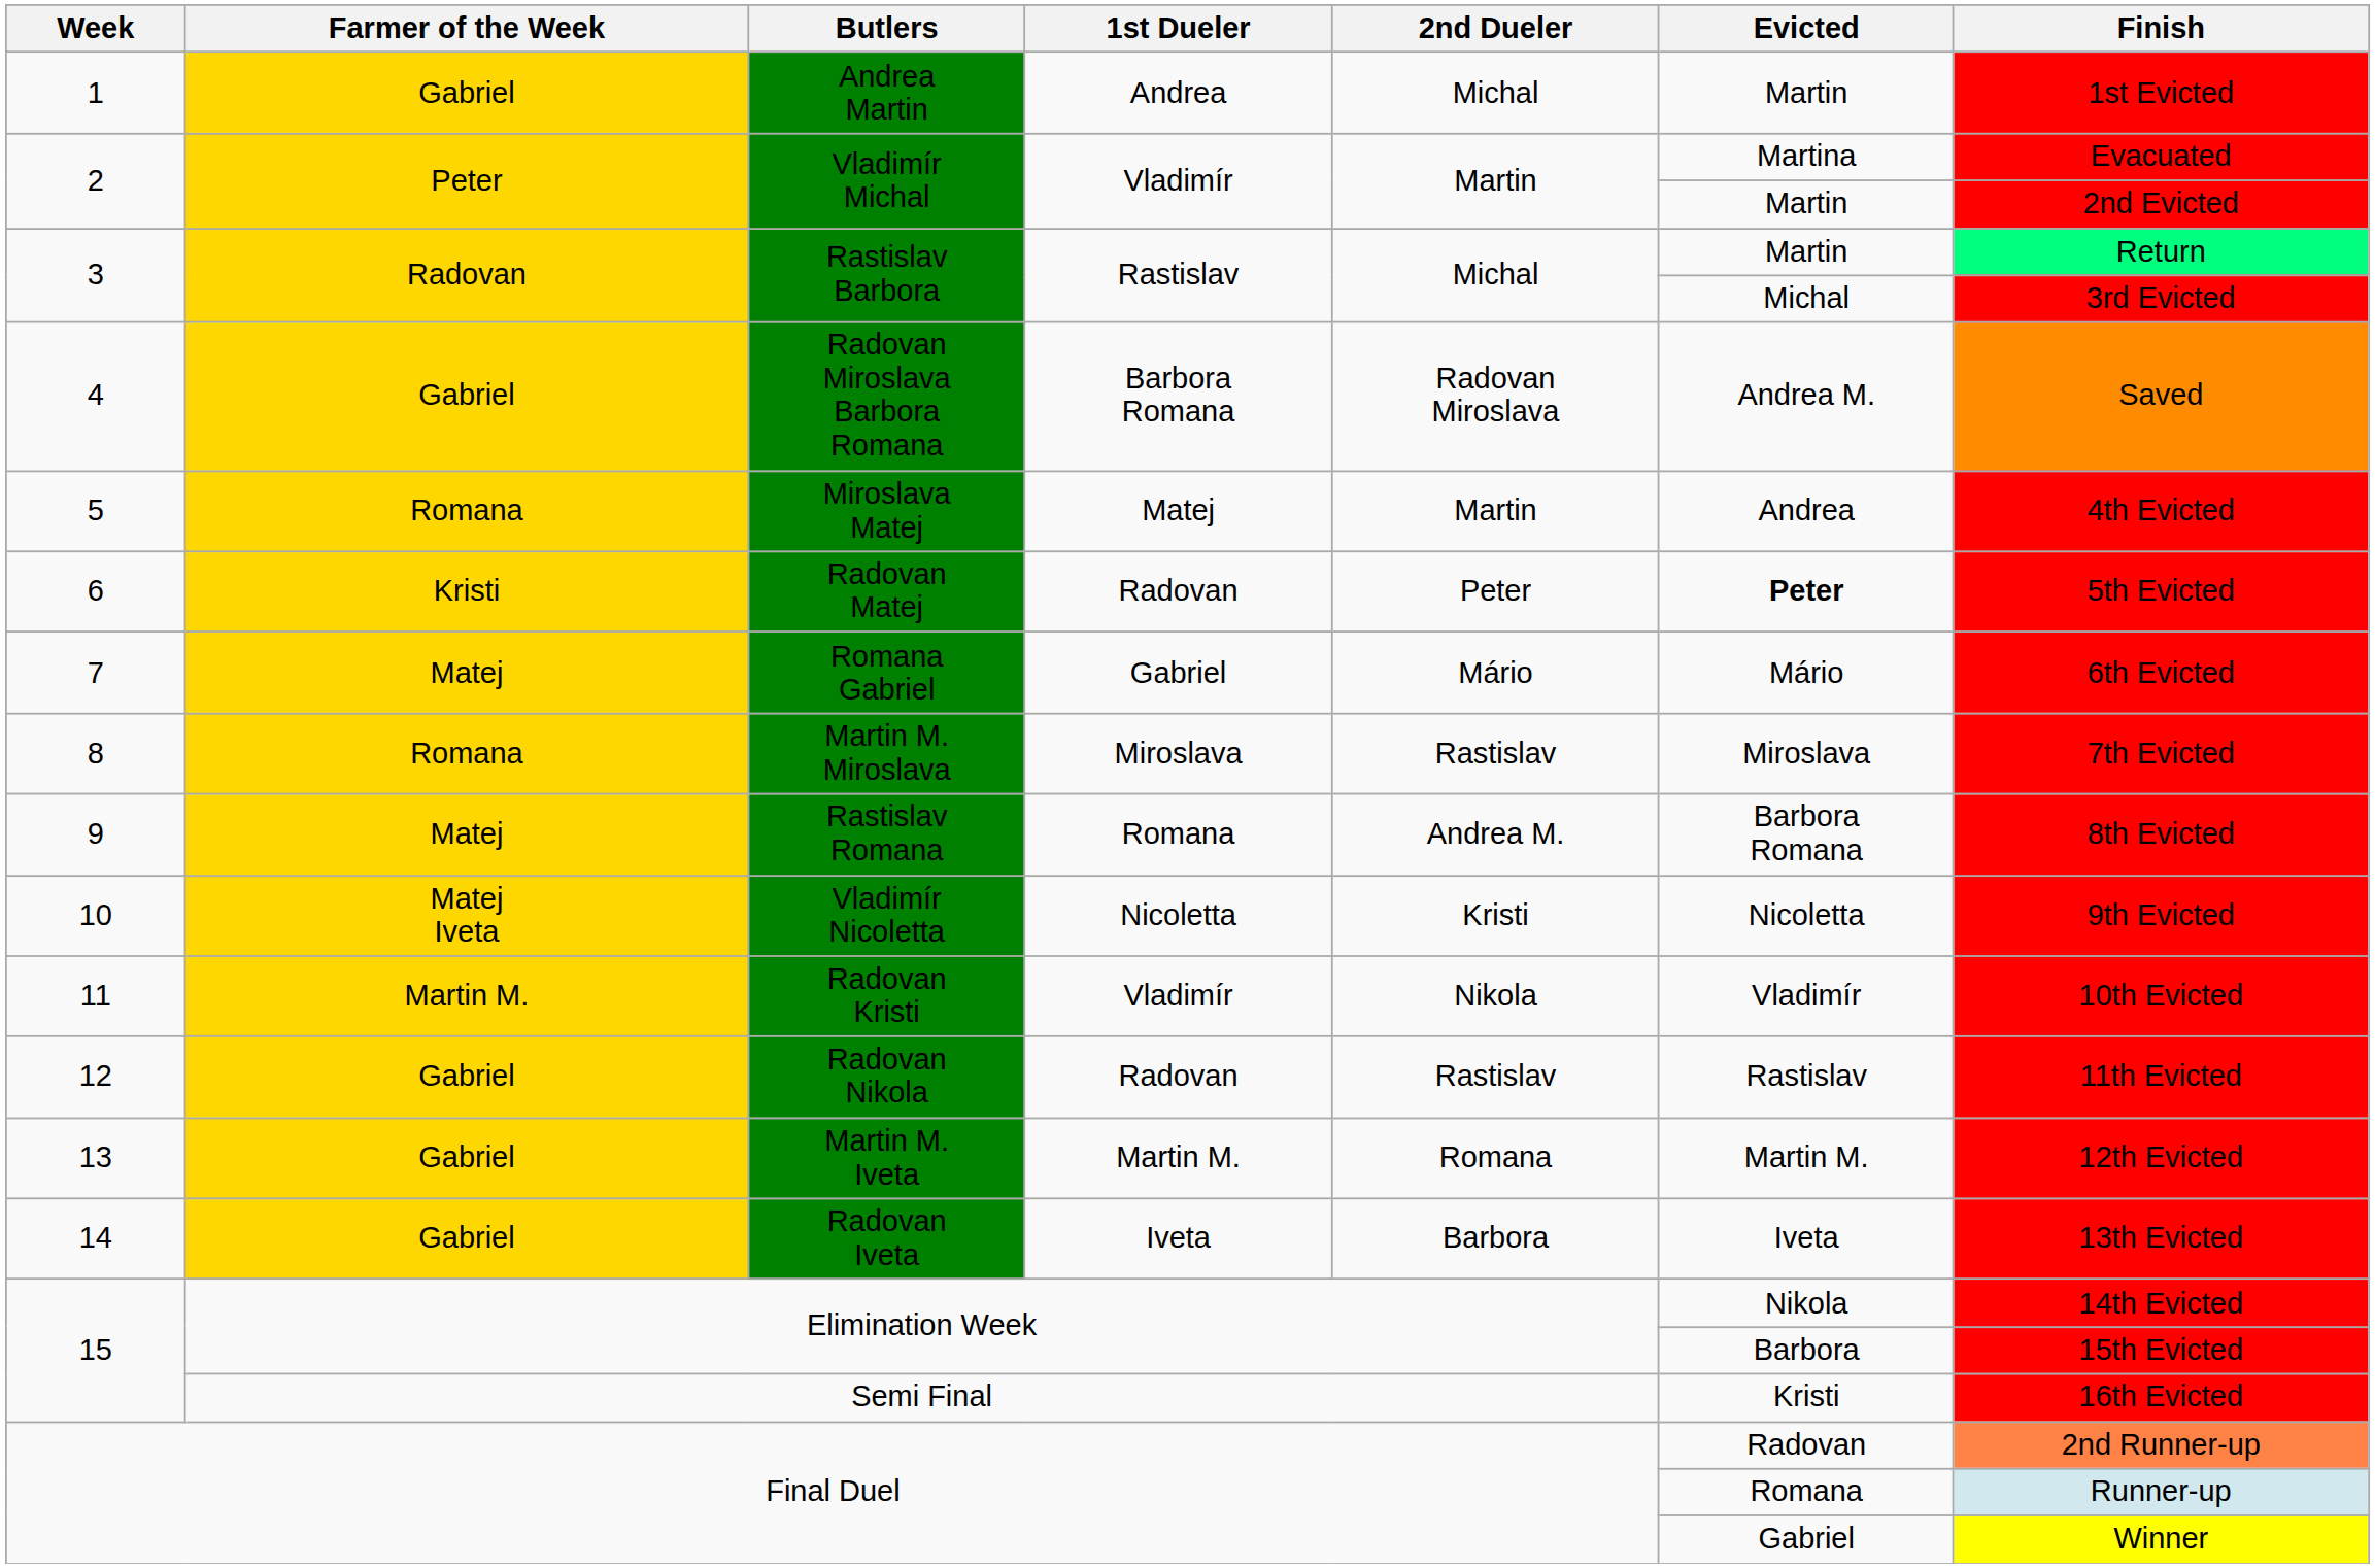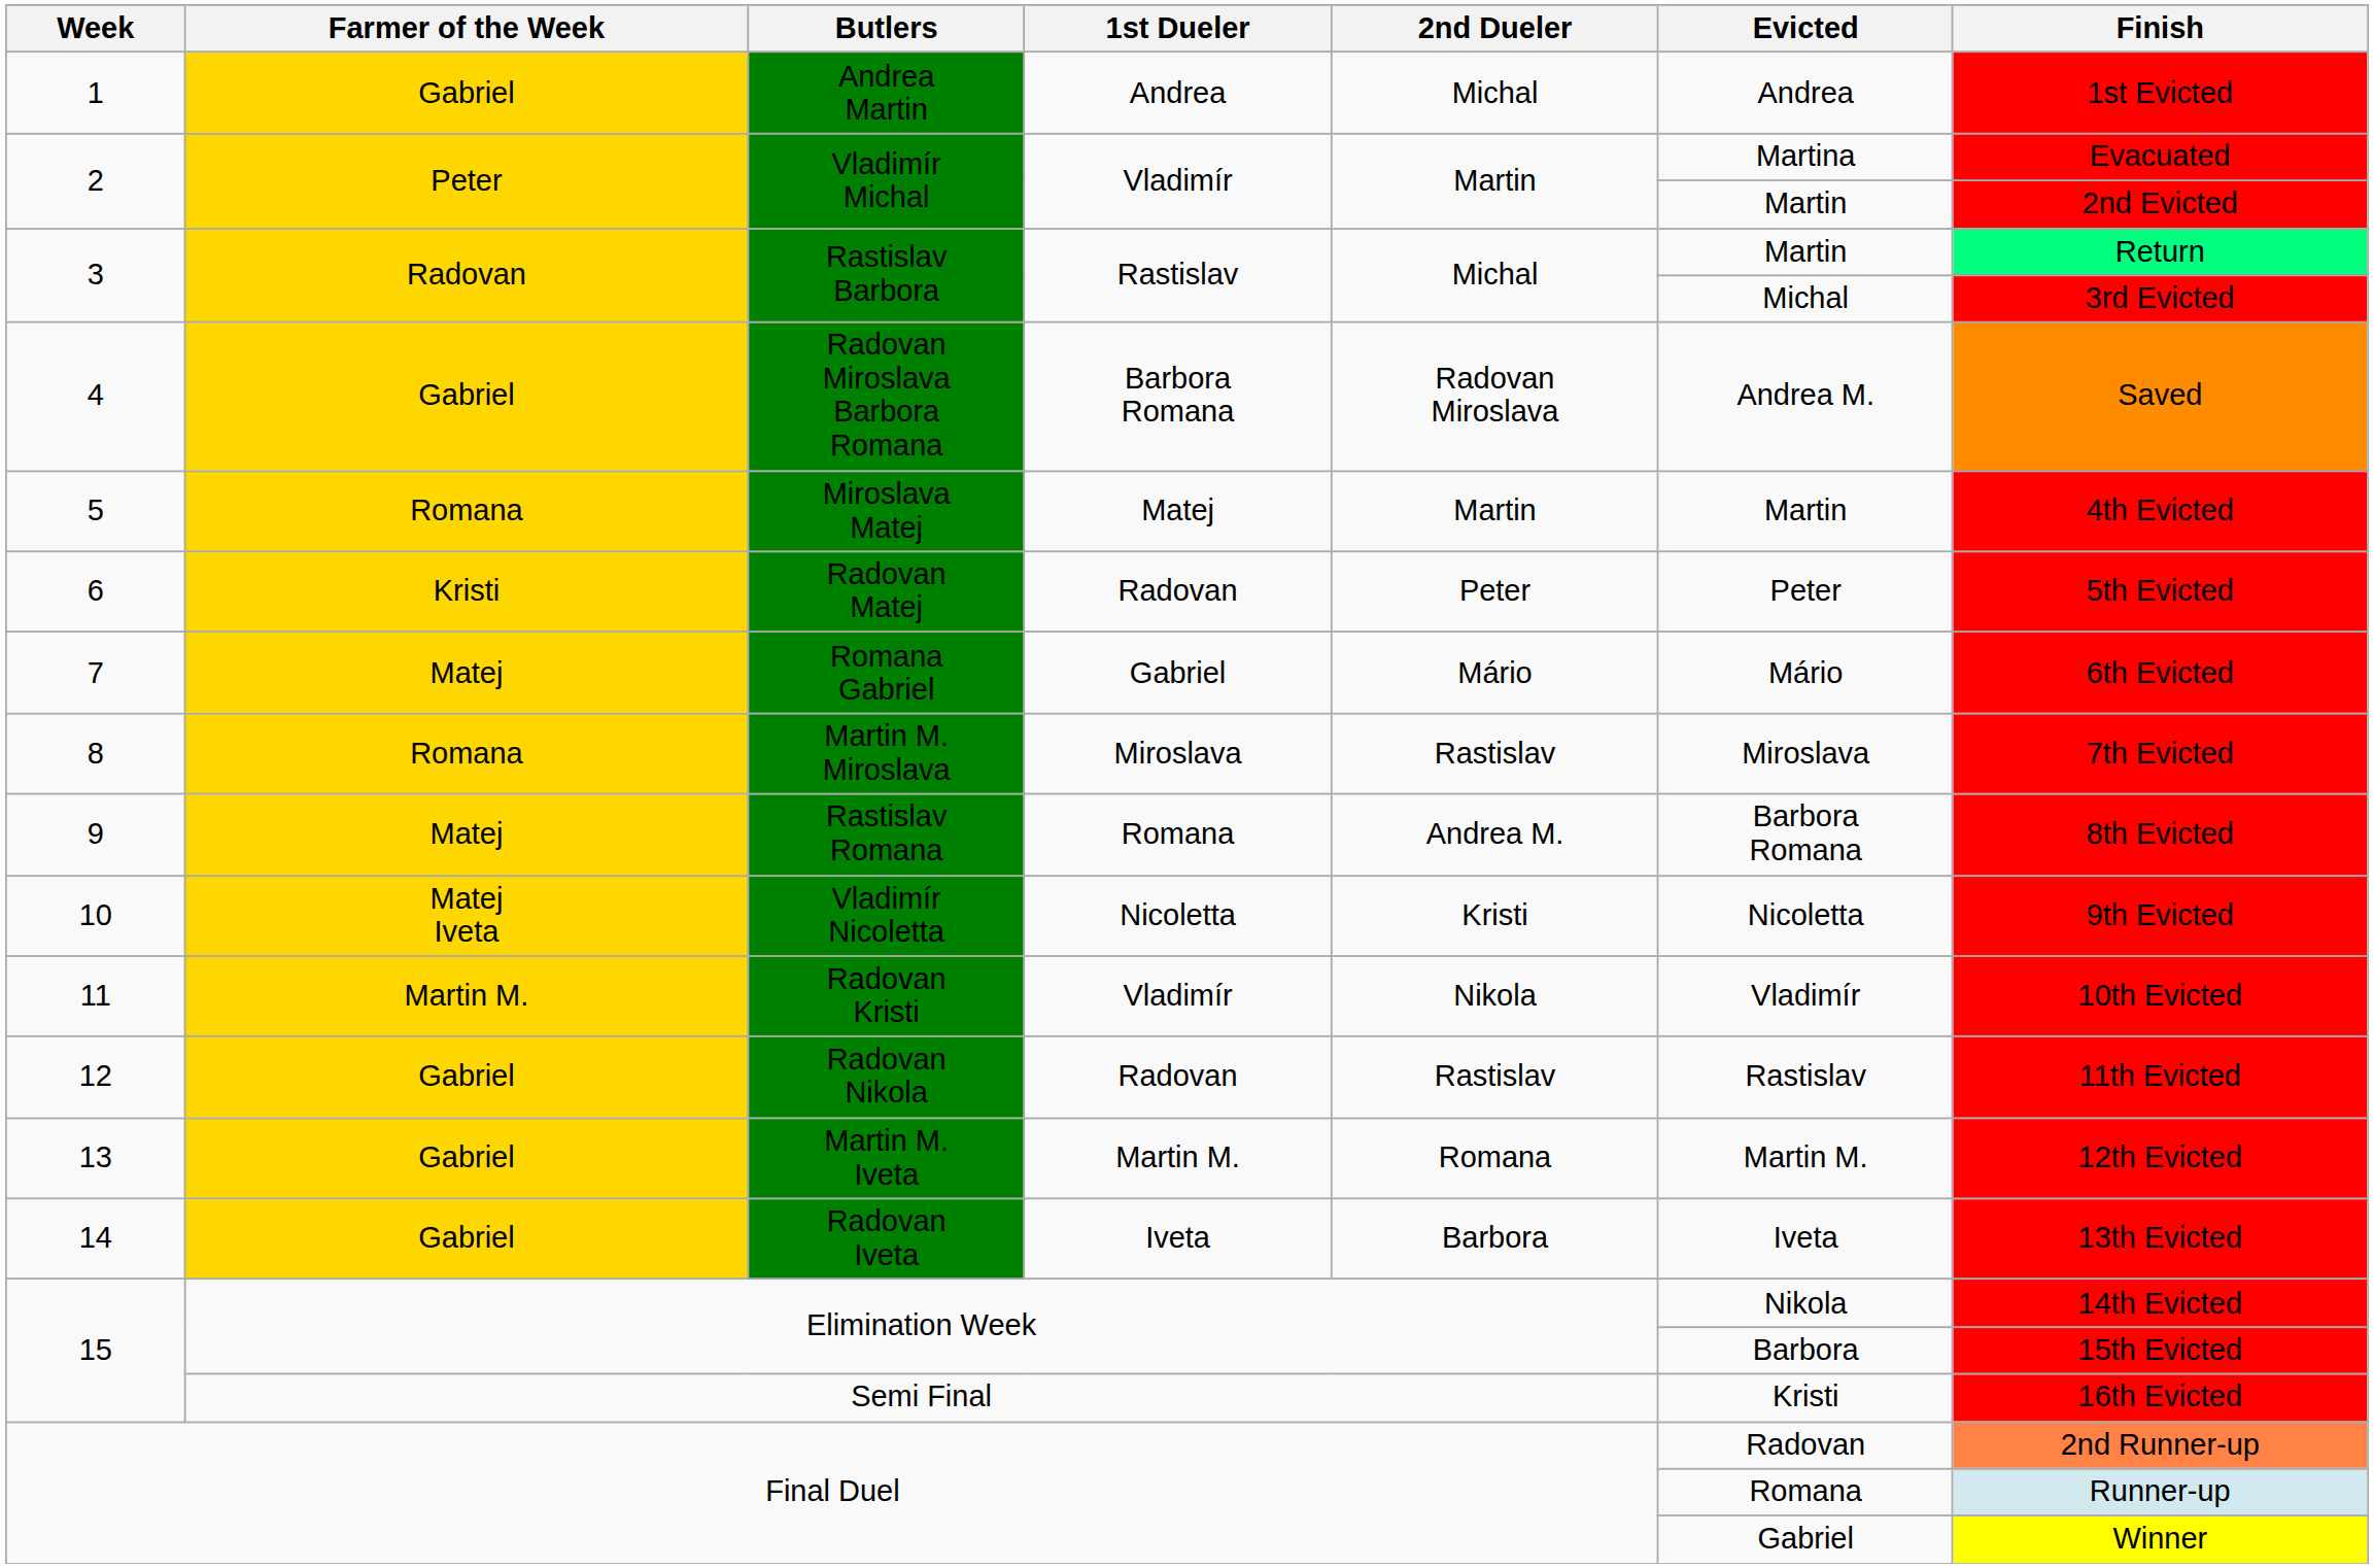 <table class="wikitable" style="text-align:center; width:80%; margin-left:auto; margin-right:auto;">
 <tr>
 <th>Week</th>
 <th>Farmer of the Week</th>
 <th>Butlers</th>
 <th>1st Dueler</th>
 <th>2nd Dueler</th>
 <th>Evicted</th>
 <th>Finish</th>
 </tr>
 <tr>
 <td>1</td>
 <td style="background:gold;">Gabriel</td>
 <td style="background:green;">Andrea<br>Martin</td>
 <td>Andrea</td>
 <td>Michal</td>
-<td>Martin</td>
+<td>Andrea</td>
 <td style="background:#f00;">1st Evicted</td>
 </tr>
 <tr>
 <td rowspan="2">2</td>
 <td rowspan="2" style="background:gold;">Peter</td>
 <td rowspan="2" style="background:green;">Vladimír<br>Michal</td>
 <td rowspan="2">Vladimír</td>
 <td rowspan="2">Martin</td>
 <td>Martina</td>
 <td style="background:#f00;">Evacuated</td>
 </tr>
 <tr>
 <td>Martin</td>
 <td style="background:#f00;">2nd Evicted</td>
 </tr>
 <tr>
 <td rowspan="2">3</td>
 <td rowspan="2" style="background:gold;">Radovan</td>
 <td rowspan="2" style="background:green;">Rastislav<br>Barbora</td>
 <td rowspan="2">Rastislav</td>
 <td rowspan="2">Michal</td>
 <td>Martin</td>
 <td rowspan="1" style="background:#00FF7F">Return</td>
 </tr>
 <tr>
 <td>Michal</td>
 <td style="background:#f00;">3rd Evicted</td>
 </tr>
 <tr>
 <td>4</td>
 <td style="background:gold;">Gabriel</td>
 <td style="background:green;">Radovan<br>Miroslava<br>Barbora<br>Romana</td>
 <td>Barbora<br>Romana</td>
 <td>Radovan<br>Miroslava</td>
 <td>Andrea M.</td>
 <td style="background:#FF8C00">Saved</td>
 </tr>
 <tr>
 <td>5</td>
 <td style="background:gold;">Romana</td>
 <td style="background:green;">Miroslava<br>Matej</td>
 <td>Matej</td>
 <td>Martin</td>
-<td>Andrea</td>
+<td>Martin</td>
 <td style="background:#f00;">4th Evicted</td>
 </tr>
 <tr>
 <td>6</td>
 <td style="background:gold;">Kristi</td>
 <td style="background:green;">Radovan<br>Matej</td>
 <td>Radovan</td>
 <td>Peter</td>
-<td><strong>Peter</strong></td>
+<td>Peter</td>
 <td style="background:#f00;">5th Evicted</td>
 </tr>
 <tr>
 <td>7</td>
 <td style="background:gold;">Matej</td>
 <td style="background:green;">Romana<br>Gabriel</td>
 <td>Gabriel</td>
 <td>Mário</td>
 <td>Mário</td>
 <td style="background:#f00;">6th Evicted</td>
 </tr>
 <tr>
 <td>8</td>
 <td style="background:gold;">Romana</td>
 <td style="background:green;">Martin M.<br>Miroslava</td>
 <td>Miroslava</td>
 <td>Rastislav</td>
 <td>Miroslava</td>
 <td style="background:#f00;">7th Evicted</td>
 </tr>
 <tr>
 <td>9</td>
 <td style="background:gold;">Matej</td>
 <td style="background:green;">Rastislav<br>Romana</td>
 <td>Romana</td>
 <td>Andrea M.</td>
 <td>Barbora<br>Romana</td>
 <td style="background:#f00;">8th Evicted</td>
 </tr>
 <tr>
 <td>10</td>
 <td style="background:gold;">Matej<br>Iveta</td>
 <td style="background:green;">Vladimír<br>Nicoletta</td>
 <td>Nicoletta</td>
 <td>Kristi</td>
 <td>Nicoletta</td>
 <td style="background:#f00;">9th Evicted</td>
 </tr>
 <tr>
 <td>11</td>
 <td style="background:gold;">Martin M.</td>
 <td style="background:green;">Radovan<br>Kristi</td>
 <td>Vladimír</td>
 <td>Nikola</td>
 <td>Vladimír</td>
 <td style="background:#f00;">10th Evicted</td>
 </tr>
 <tr>
 <td>12</td>
 <td style="background:gold;">Gabriel</td>
 <td style="background:green;">Radovan<br>Nikola</td>
 <td>Radovan</td>
 <td>Rastislav</td>
 <td>Rastislav</td>
 <td style="background:#f00;">11th Evicted</td>
 </tr>
 <tr>
 <td>13</td>
 <td style="background:gold;">Gabriel</td>
 <td style="background:green;">Martin M.<br>Iveta</td>
 <td>Martin M.</td>
 <td>Romana</td>
 <td>Martin M.</td>
 <td style="background:#f00;">12th Evicted</td>
 </tr>
 <tr>
 <td>14</td>
 <td style="background:gold;">Gabriel</td>
 <td style="background:green;">Radovan<br>Iveta</td>
 <td>Iveta</td>
 <td>Barbora</td>
 <td>Iveta</td>
 <td style="background:#f00;">13th Evicted</td>
 </tr>
 <tr>
 <td rowspan="3">15</td>
 <td colspan="4" rowspan="2">Elimination Week</td>
 <td>Nikola</td>
 <td style="background:#f00;">14th Evicted</td>
 </tr>
 <tr>
 <td>Barbora</td>
 <td style="background:#f00;">15th Evicted</td>
 </tr>
 <tr>
 <td colspan="4" rowspan="1">Semi Final</td>
 <td>Kristi</td>
 <td style="background:#f00;">16th Evicted</td>
 </tr>
 <tr>
 <td colspan="5" rowspan="3">Final Duel</td>
 <td rowspan="1">Radovan</td>
 <td rowspan="1" style="background:#FF8247;">2nd Runner-up</td>
 </tr>
 <tr>
 <td rowspan="1">Romana</td>
 <td rowspan="1" style="background:#D1E8EF">Runner-up</td>
 </tr>
 <tr>
 <td rowspan="1">Gabriel</td>
 <td rowspan="1" style="background:yellow">Winner</td>
 </tr>
 </table>
